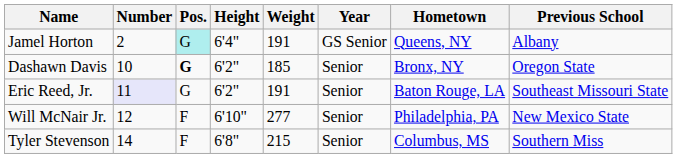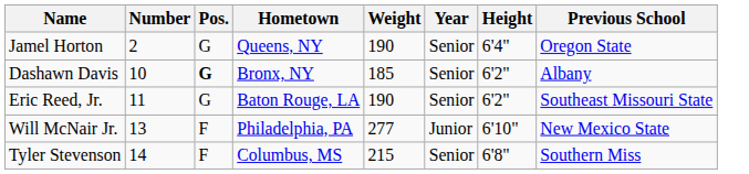 <table class="wikitable sortable" border="1">
 <tr>
 <th>Name</th>
 <th>Number</th>
 <th>Pos.</th>
-<th>Height</th>
+<th>Hometown</th>
 <th>Weight</th>
 <th>Year</th>
-<th>Hometown</th>
+<th>Height</th>
 <th class="unsortable">Previous School</th>
 </tr>
 <tr>
 <td>Jamel Horton</td>
 <td>2</td>
-<td style="background: paleturquoise;">G</td>
+<td>G</td>
+<td><a href='#'>Queens, NY</a></td>
+<td>190</td>
+<td>Senior</td>
 <td>6'4"</td>
-<td>191</td>
-<td>GS Senior</td>
-<td><a href='#'>Queens, NY</a></td>
-<td><a href='#'>Albany</a></td>
+<td><a href='#'>Oregon State</a></td>
 </tr>
 <tr>
 <td>Dashawn Davis</td>
 <td>10</td>
 <td><strong>G</strong></td>
-<td>6'2"</td>
+<td><a href='#'>Bronx, NY</a></td>
 <td>185</td>
 <td>Senior</td>
-<td><a href='#'>Bronx, NY</a></td>
-<td><a href='#'>Oregon State</a></td>
+<td>6'2"</td>
+<td><a href='#'>Albany</a></td>
 </tr>
 <tr>
 <td>Eric Reed, Jr.</td>
-<td style="background: lavender;">11</td>
+<td>11</td>
 <td>G</td>
+<td><a href='#'>Baton Rouge, LA</a></td>
+<td>190</td>
+<td>Senior</td>
 <td>6'2"</td>
-<td>191</td>
-<td>Senior</td>
-<td><a href='#'>Baton Rouge, LA</a></td>
 <td><a href='#'>Southeast Missouri State</a></td>
 </tr>
 <tr>
 <td>Will McNair Jr.</td>
-<td>12</td>
+<td>13</td>
 <td>F</td>
+<td><a href='#'>Philadelphia, PA</a></td>
+<td>277</td>
+<td>Junior</td>
 <td>6'10"</td>
-<td>277</td>
-<td>Senior</td>
-<td><a href='#'>Philadelphia, PA</a></td>
 <td><a href='#'>New Mexico State</a></td>
 </tr>
 <tr>
 <td>Tyler Stevenson</td>
 <td>14</td>
 <td>F</td>
-<td>6'8"</td>
+<td><a href='#'>Columbus, MS</a></td>
 <td>215</td>
 <td>Senior</td>
-<td><a href='#'>Columbus, MS</a></td>
+<td>6'8"</td>
 <td><a href='#'>Southern Miss</a></td>
 </tr>
 </table>
